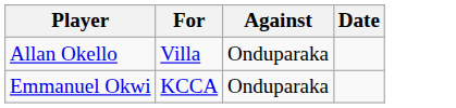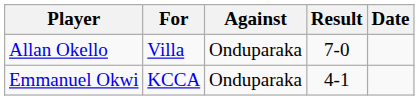 <table class="wikitable sortable">
 <tr>
 <th>Player</th>
 <th>For</th>
 <th>Against</th>
+<th style="text-align:center">Result</th>
 <th>Date</th>
 </tr>
 <tr>
 <td> <a href='#'>Allan Okello</a></td>
 <td><a href='#'>Villa</a></td>
 <td>Onduparaka</td>
+<td style="text-align:center;">7-0</td>
 <td></td>
 </tr>
 <tr>
 <td> <a href='#'>Emmanuel Okwi</a></td>
 <td><a href='#'>KCCA</a></td>
 <td>Onduparaka</td>
+<td style="text-align:center;">4-1</td>
 <td></td>
 </tr>
 </table>
